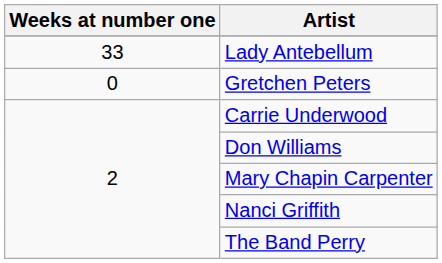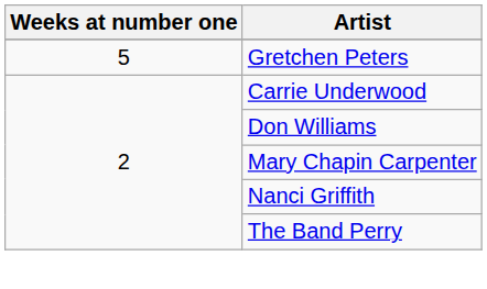 <table class="wikitable plainrowheaders sortable">
 <tr>
 <th scope=col>Weeks at number one</th>
 <th scope=col>Artist</th>
 </tr>
 <tr class=unsortable>
 </tr>
 <tr>
-<td align="center">33</td>
-<td><a href='#'>Lady Antebellum</a></td>
-</tr>
-<tr>
-<td align="center">0</td>
+<td align="center">5</td>
 <td><a href='#'>Gretchen Peters</a></td>
 </tr>
 <tr>
 <td align="center" rowspan=5>2</td>
 <td><a href='#'>Carrie Underwood</a></td>
 </tr>
 <tr>
 <td><a href='#'>Don Williams</a></td>
 </tr>
 <tr>
 <td><a href='#'>Mary Chapin Carpenter</a></td>
 </tr>
 <tr>
 <td><a href='#'>Nanci Griffith</a></td>
 </tr>
 <tr>
 <td><a href='#'>The Band Perry</a></td>
 </tr>
 </table>
